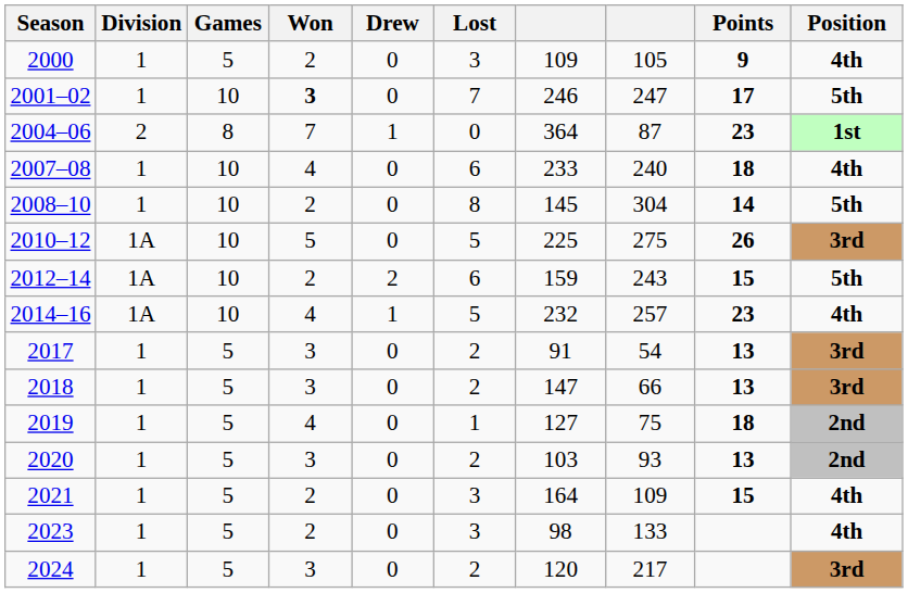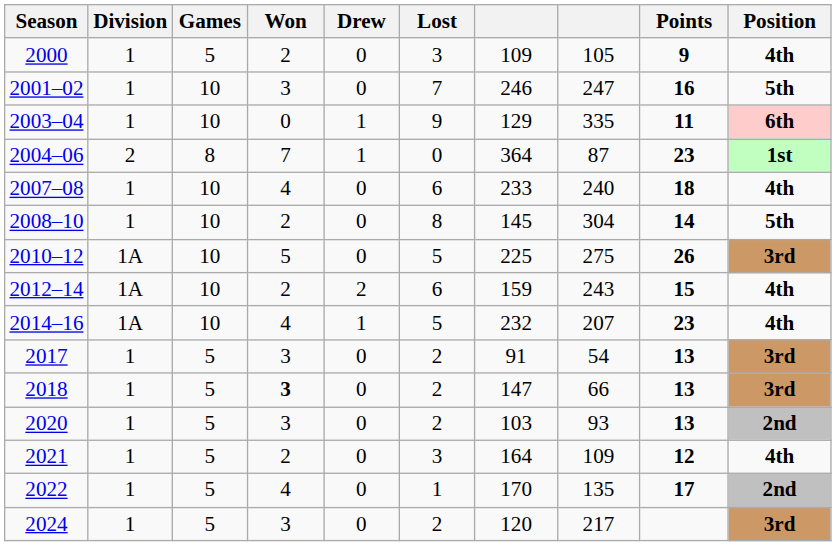 <table class="wikitable" style="text-align: center;">
 <tr>
 <th>Season</th>
 <th>Division</th>
 <th width="50">Games</th>
 <th width="50">Won</th>
 <th width="50">Drew</th>
 <th width="50">Lost</th>
 <th width="55"></th>
 <th width="55"></th>
 <th width="60">Points</th>
 <th width="70">Position</th>
 </tr>
 <tr>
 <td><a href='#'>2000</a></td>
 <td>1</td>
 <td>5</td>
 <td>2</td>
 <td>0</td>
 <td>3</td>
 <td>109</td>
 <td>105</td>
 <td><strong>9</strong></td>
 <td><strong>4th</strong></td>
 </tr>
 <tr>
 <td><a href='#'>2001–02</a></td>
 <td>1</td>
 <td>10</td>
-<td><strong>3</strong></td>
+<td>3</td>
 <td>0</td>
 <td>7</td>
 <td>246</td>
 <td>247</td>
-<td><strong>17</strong></td>
+<td><strong>16</strong></td>
 <td><strong>5th</strong></td>
+</tr>
+<tr>
+<td><a href='#'>2003–04</a></td>
+<td>1</td>
+<td>10</td>
+<td>0</td>
+<td>1</td>
+<td>9</td>
+<td>129</td>
+<td>335</td>
+<td><strong>11</strong></td>
+<td bgcolor="#ffcccc"><strong>6th</strong></td>
 </tr>
 <tr>
 <td><a href='#'>2004–06</a></td>
 <td>2</td>
 <td>8</td>
 <td>7</td>
 <td>1</td>
 <td>0</td>
 <td>364</td>
 <td>87</td>
 <td><strong>23</strong></td>
 <td bgcolor="#c0ffc0"><strong>1st</strong></td>
 </tr>
 <tr>
 <td><a href='#'>2007–08</a></td>
 <td>1</td>
 <td>10</td>
 <td>4</td>
 <td>0</td>
 <td>6</td>
 <td>233</td>
 <td>240</td>
 <td><strong>18</strong></td>
 <td><strong>4th</strong></td>
 </tr>
 <tr>
 <td><a href='#'>2008–10</a></td>
 <td>1</td>
 <td>10</td>
 <td>2</td>
 <td>0</td>
 <td>8</td>
 <td>145</td>
 <td>304</td>
 <td><strong>14</strong></td>
 <td><strong>5th</strong></td>
 </tr>
 <tr>
 <td><a href='#'>2010–12</a></td>
 <td>1A</td>
 <td>10</td>
 <td>5</td>
 <td>0</td>
 <td>5</td>
 <td>225</td>
 <td>275</td>
 <td><strong>26</strong></td>
 <td bgcolor=#cc9966><strong>3rd</strong></td>
 </tr>
 <tr>
 <td><a href='#'>2012–14</a></td>
 <td>1A</td>
 <td>10</td>
 <td>2</td>
 <td>2</td>
 <td>6</td>
 <td>159</td>
 <td>243</td>
 <td><strong>15</strong></td>
-<td><strong>5th</strong></td>
+<td><strong>4th</strong></td>
 </tr>
 <tr>
 <td><a href='#'>2014–16</a></td>
 <td>1A</td>
 <td>10</td>
 <td>4</td>
 <td>1</td>
 <td>5</td>
 <td>232</td>
-<td>257</td>
+<td>207</td>
 <td><strong>23</strong></td>
 <td><strong>4th</strong></td>
 </tr>
 <tr>
 <td><a href='#'>2017</a></td>
 <td>1</td>
 <td>5</td>
 <td>3</td>
 <td>0</td>
 <td>2</td>
 <td>91</td>
 <td>54</td>
 <td><strong>13</strong></td>
 <td bgcolor=#cc9966><strong>3rd</strong></td>
 </tr>
 <tr>
 <td><a href='#'>2018</a></td>
 <td>1</td>
 <td>5</td>
-<td>3</td>
+<td><strong>3</strong></td>
 <td>0</td>
 <td>2</td>
 <td>147</td>
 <td>66</td>
 <td><strong>13</strong></td>
 <td bgcolor=#cc9966><strong>3rd</strong></td>
-</tr>
-<tr>
-<td><a href='#'>2019</a></td>
-<td>1</td>
-<td>5</td>
-<td>4</td>
-<td>0</td>
-<td>1</td>
-<td>127</td>
-<td>75</td>
-<td><strong>18</strong></td>
-<td bgcolor=silver><strong>2nd</strong></td>
 </tr>
 <tr>
 <td><a href='#'>2020</a></td>
 <td>1</td>
 <td>5</td>
 <td>3</td>
 <td>0</td>
 <td>2</td>
 <td>103</td>
 <td>93</td>
 <td><strong>13</strong></td>
 <td bgcolor=silver><strong>2nd</strong></td>
 </tr>
 <tr>
 <td><a href='#'>2021</a></td>
 <td>1</td>
 <td>5</td>
 <td>2</td>
 <td>0</td>
 <td>3</td>
 <td>164</td>
 <td>109</td>
-<td><strong>15</strong></td>
+<td><strong>12</strong></td>
 <td><strong>4th</strong></td>
 </tr>
 <tr>
-<td><a href='#'>2023</a></td>
+<td><a href='#'>2022</a></td>
 <td>1</td>
 <td>5</td>
-<td>2</td>
+<td>4</td>
 <td>0</td>
-<td>3</td>
-<td>98</td>
-<td>133</td>
-<td></td>
-<td><strong>4th</strong></td>
+<td>1</td>
+<td>170</td>
+<td>135</td>
+<td><strong>17</strong></td>
+<td bgcolor=silver><strong>2nd</strong></td>
 </tr>
 <tr>
 <td><a href='#'>2024</a></td>
 <td>1</td>
 <td>5</td>
 <td>3</td>
 <td>0</td>
 <td>2</td>
 <td>120</td>
 <td>217</td>
 <td></td>
 <td bgcolor=#cc9966><strong>3rd</strong></td>
 </tr>
 </table>
